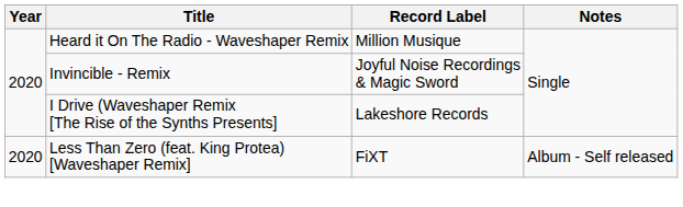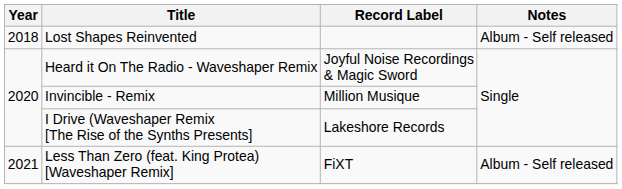 <table class="wikitable">
 <tr>
 <th>Year</th>
 <th>Title</th>
 <th>Record Label</th>
 <th>Notes</th>
 </tr>
 <tr>
+<td>2018</td>
+<td>Lost Shapes Reinvented</td>
+<td></td>
+<td>Album - Self released</td>
+</tr>
+<tr>
 <td rowspan="3">2020</td>
 <td>Heard it On The Radio - Waveshaper Remix</td>
-<td>Million Musique</td>
+<td>Joyful Noise Recordings<br>& Magic Sword</td>
 <td rowspan="3">Single</td>
 </tr>
 <tr>
 <td>Invincible - Remix</td>
-<td>Joyful Noise Recordings<br>& Magic Sword</td>
+<td>Million Musique</td>
 </tr>
 <tr>
 <td>I Drive (Waveshaper Remix<br>[The Rise of the Synths Presents]</td>
 <td>Lakeshore Records</td>
 </tr>
 <tr>
-<td>2020</td>
+<td>2021</td>
 <td>Less Than Zero (feat. King Protea)<br>[Waveshaper Remix]</td>
 <td>FiXT</td>
 <td>Album - Self released</td>
 </tr>
 </table>
